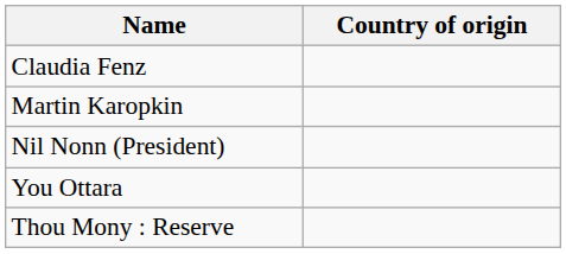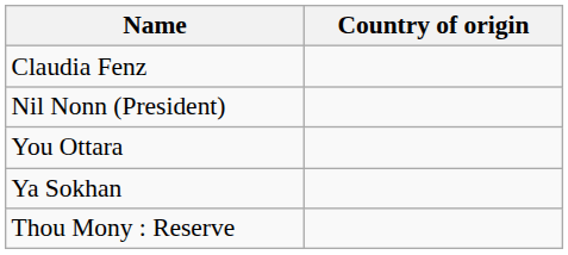 <table class="wikitable" style="width:350px;">
 <tr>
 <th>Name</th>
 <th>Country of origin</th>
 </tr>
 <tr>
 <td>Claudia Fenz</td>
-<td></td>
-</tr>
-<tr>
-<td>Martin Karopkin</td>
 <td></td>
 </tr>
 <tr>
 <td>Nil Nonn (President)</td>
 <td></td>
 </tr>
 <tr>
 <td>You Ottara</td>
 <td></td>
 </tr>
 <tr>
+<td>Ya Sokhan</td>
+<td></td>
+</tr>
+<tr>
 <td>Thou Mony : Reserve</td>
 <td></td>
 </tr>
 </table>
